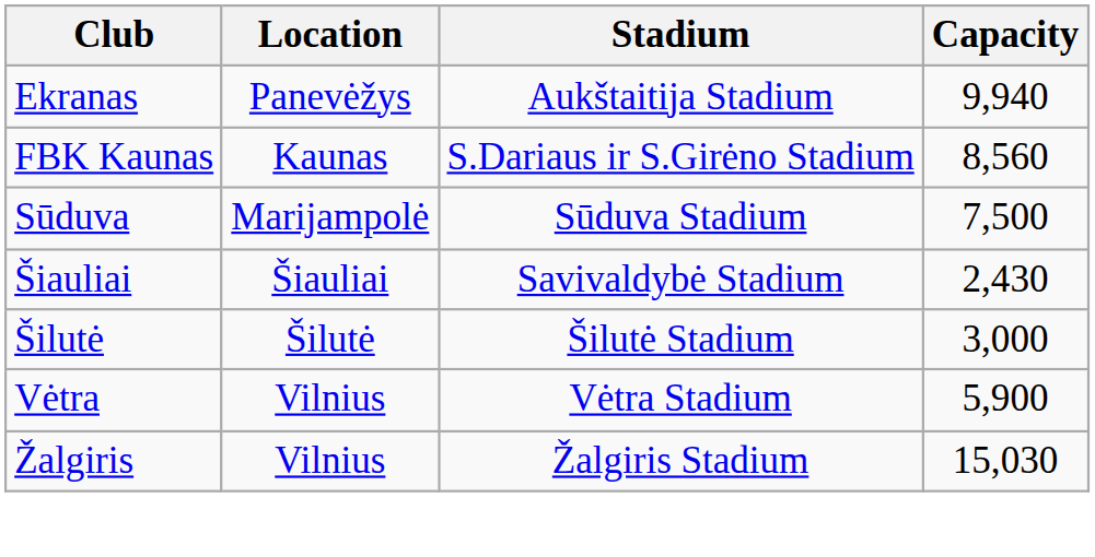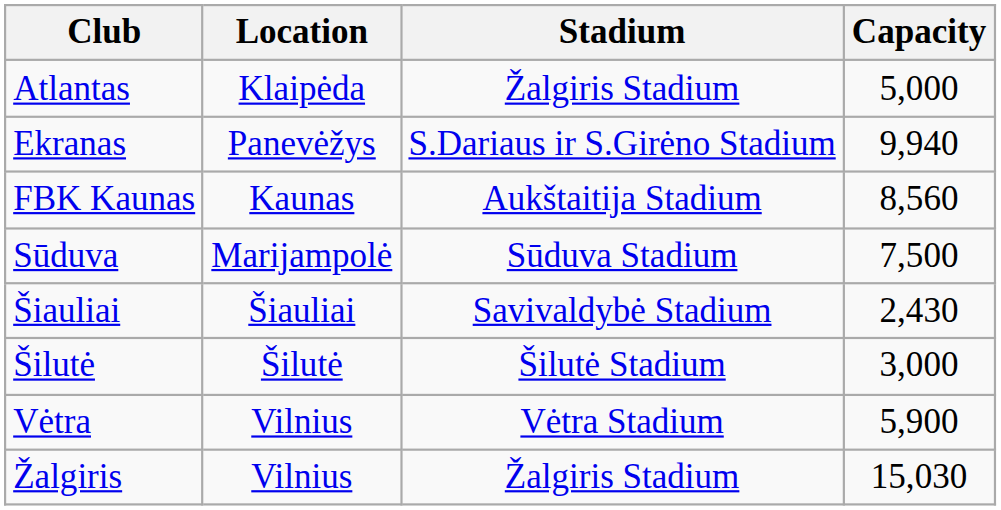 <table class="wikitable sortable" style="text-align:center;">
 <tr>
 <th>Club</th>
 <th>Location</th>
 <th>Stadium</th>
 <th>Capacity</th>
 </tr>
 <tr>
+<td style="text-align:left;"><a href='#'>Atlantas</a></td>
+<td><a href='#'>Klaipėda</a></td>
+<td><a href='#'>Žalgiris Stadium</a></td>
+<td>5,000</td>
+</tr>
+<tr>
 <td style="text-align:left;"><a href='#'>Ekranas</a></td>
 <td><a href='#'>Panevėžys</a></td>
-<td><a href='#'>Aukštaitija Stadium</a></td>
+<td><a href='#'>S.Dariaus ir S.Girėno Stadium</a></td>
 <td>9,940</td>
 </tr>
 <tr>
 <td style="text-align:left;"><a href='#'>FBK Kaunas</a></td>
 <td><a href='#'>Kaunas</a></td>
-<td><a href='#'>S.Dariaus ir S.Girėno Stadium</a></td>
+<td><a href='#'>Aukštaitija Stadium</a></td>
 <td>8,560</td>
 </tr>
 <tr>
 <td style="text-align:left;"><a href='#'>Sūduva</a></td>
 <td><a href='#'>Marijampolė</a></td>
 <td><a href='#'>Sūduva Stadium</a></td>
 <td>7,500</td>
 </tr>
 <tr>
 <td style="text-align:left;"><a href='#'>Šiauliai</a></td>
 <td><a href='#'>Šiauliai</a></td>
 <td><a href='#'>Savivaldybė Stadium</a></td>
 <td>2,430</td>
 </tr>
 <tr>
 <td style="text-align:left;"><a href='#'>Šilutė</a></td>
 <td><a href='#'>Šilutė</a></td>
 <td><a href='#'>Šilutė Stadium</a></td>
 <td>3,000</td>
 </tr>
 <tr>
 <td style="text-align:left;"><a href='#'>Vėtra</a></td>
 <td><a href='#'>Vilnius</a></td>
 <td><a href='#'>Vėtra Stadium</a></td>
 <td>5,900</td>
 </tr>
 <tr>
 <td style="text-align:left;"><a href='#'>Žalgiris</a></td>
 <td><a href='#'>Vilnius</a></td>
 <td><a href='#'>Žalgiris Stadium</a></td>
 <td>15,030</td>
 </tr>
 </table>
